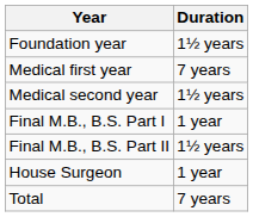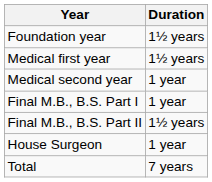 <table class="wikitable">
 <tr>
 <th>Year</th>
 <th>Duration</th>
 </tr>
 <tr>
 <td>Foundation year</td>
 <td>1½ years</td>
 </tr>
 <tr>
 <td>Medical first year</td>
-<td>7 years</td>
+<td>1½ years</td>
 </tr>
 <tr>
 <td>Medical second year</td>
-<td>1½ years</td>
+<td>1 year</td>
 </tr>
 <tr>
 <td>Final M.B., B.S. Part I</td>
 <td>1 year</td>
 </tr>
 <tr>
 <td>Final M.B., B.S. Part II</td>
 <td>1½ years</td>
 </tr>
 <tr>
 <td>House Surgeon</td>
 <td>1 year</td>
 </tr>
 <tr>
 <td>Total</td>
 <td>7 years</td>
 </tr>
 </table>
